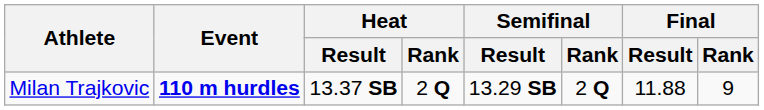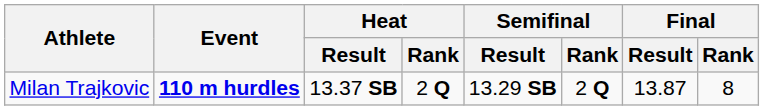 <table class="wikitable">
 <tr>
 <th rowspan="2">Athlete</th>
 <th rowspan="2">Event</th>
 <th colspan="2">Heat</th>
 <th colspan="2">Semifinal</th>
 <th colspan="2">Final</th>
 </tr>
 <tr>
 <th>Result</th>
 <th>Rank</th>
 <th>Result</th>
 <th>Rank</th>
 <th>Result</th>
 <th>Rank</th>
 </tr>
 <tr style=text-align:center>
 <td style=text-align:left><a href='#'>Milan Trajkovic</a></td>
 <td style=text-align:left><strong><a href='#'>110 m hurdles</a></strong></td>
 <td>13.37 <strong>SB</strong></td>
 <td>2 <strong>Q</strong></td>
 <td>13.29 <strong>SB</strong></td>
 <td>2 <strong>Q</strong></td>
-<td>11.88</td>
-<td>9</td>
+<td>13.87</td>
+<td>8</td>
 </tr>
 </table>
